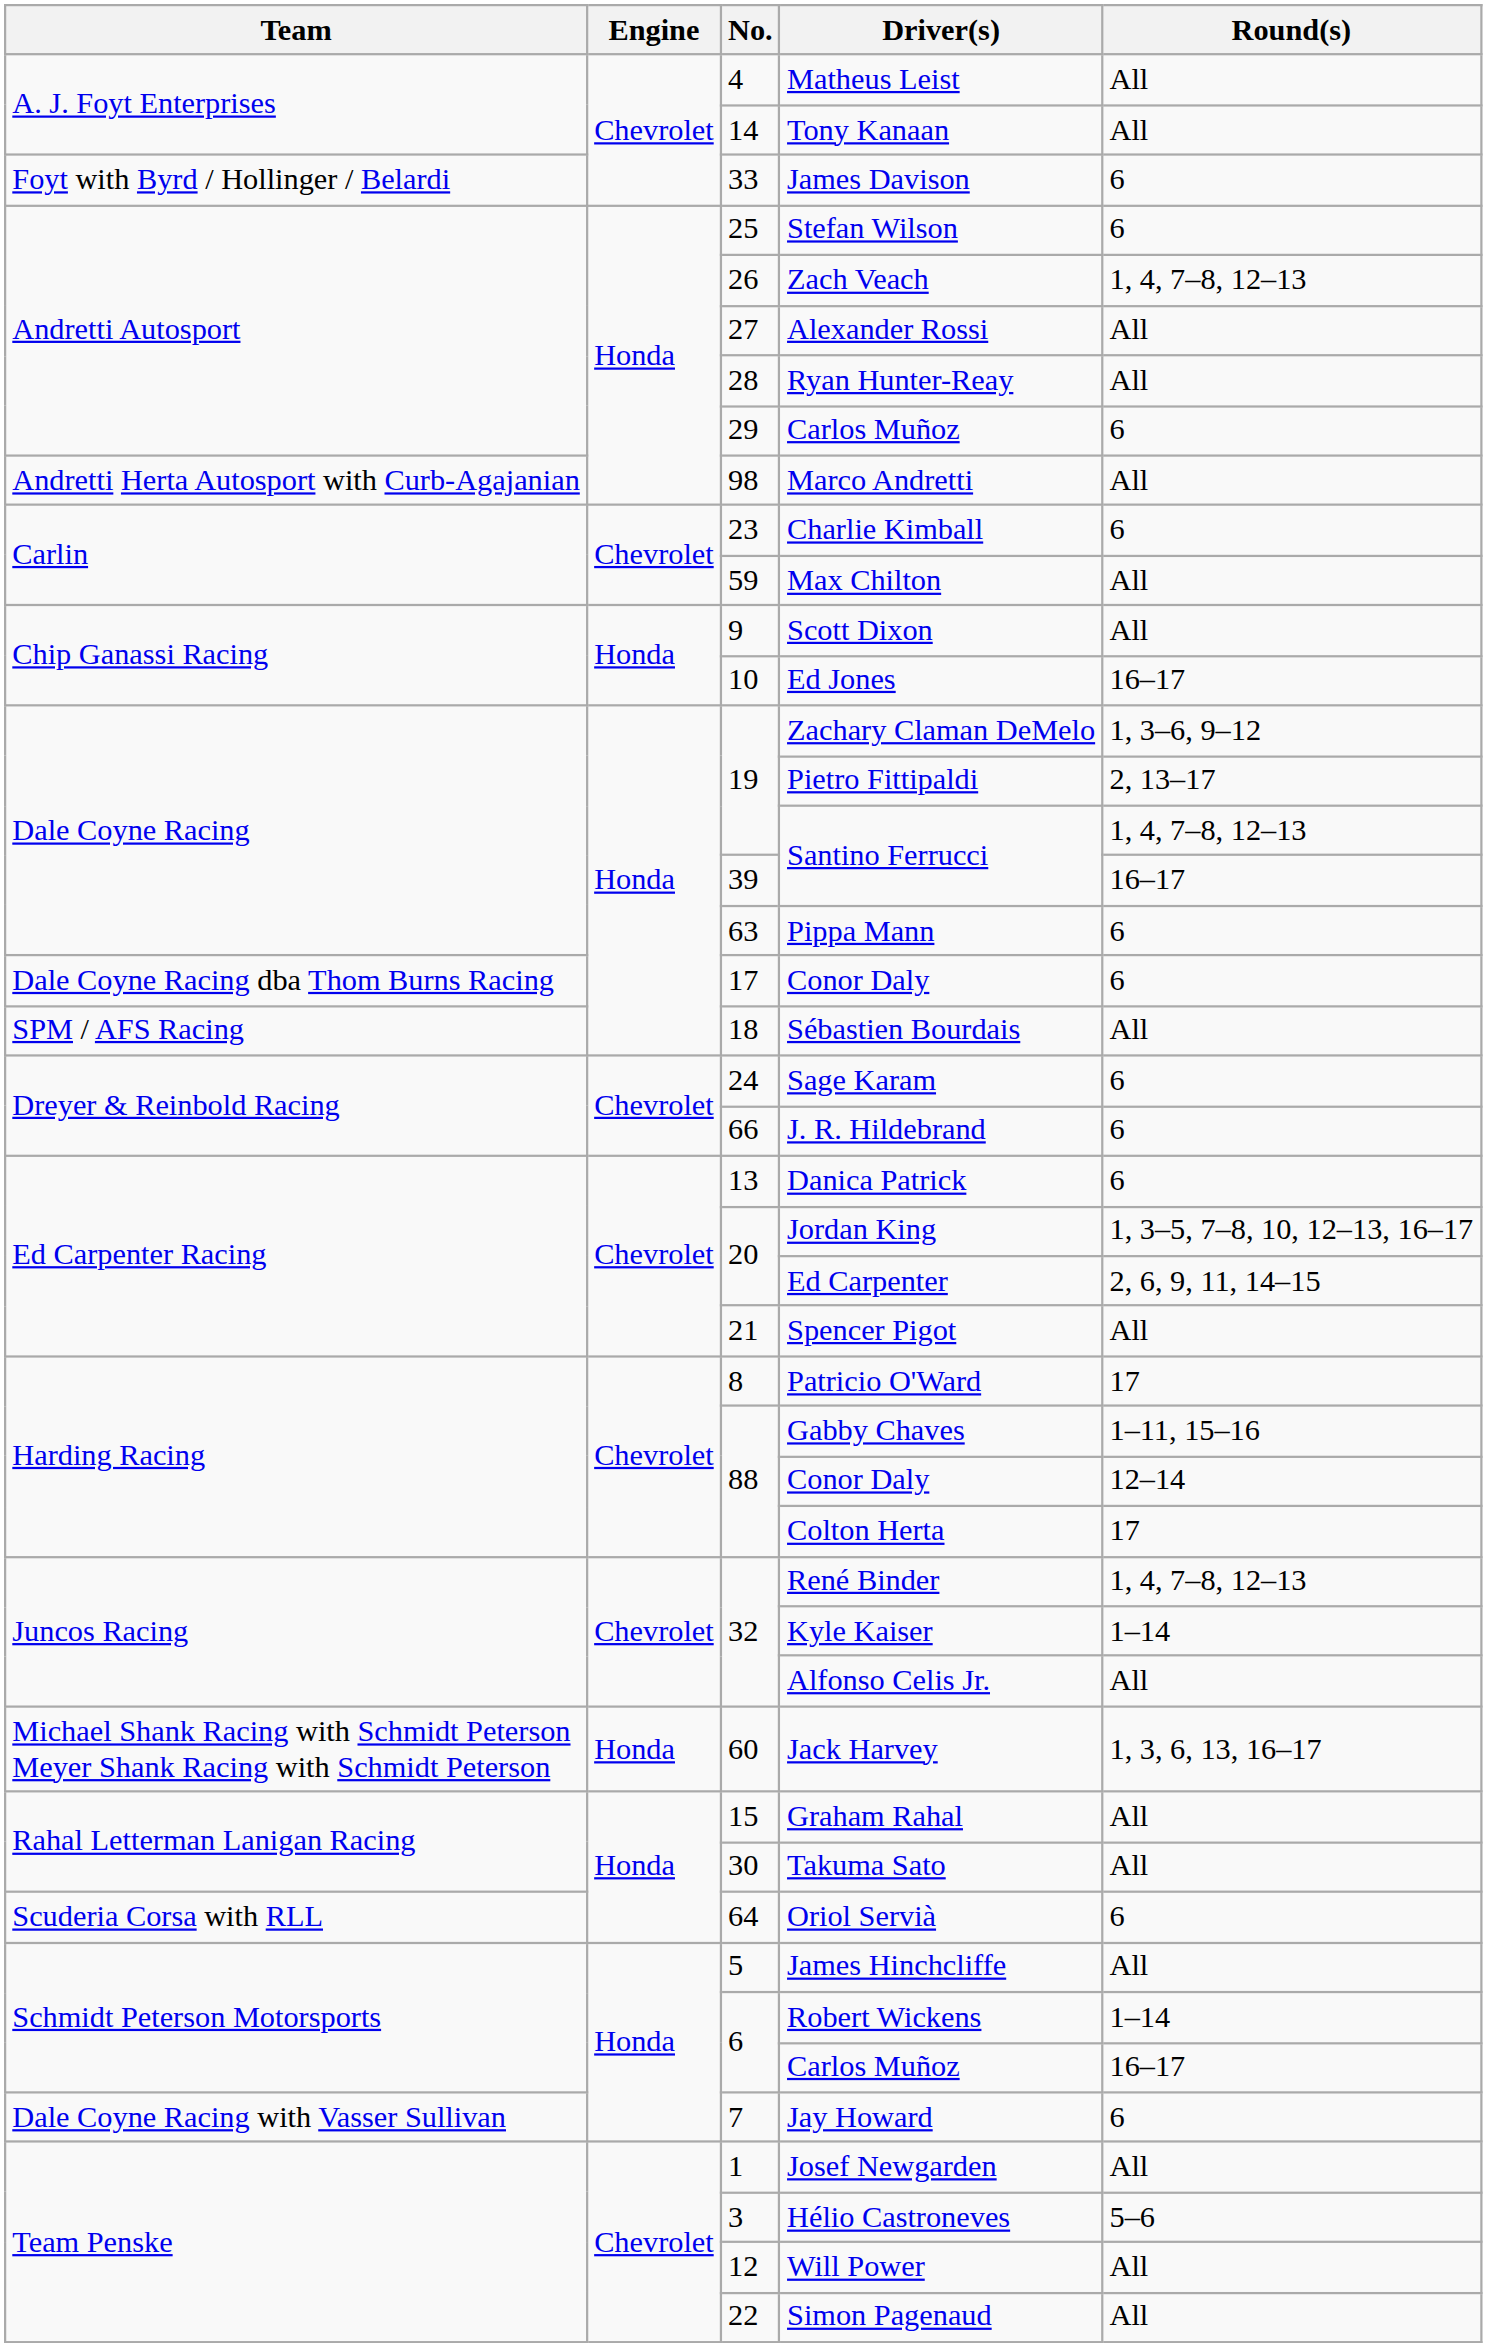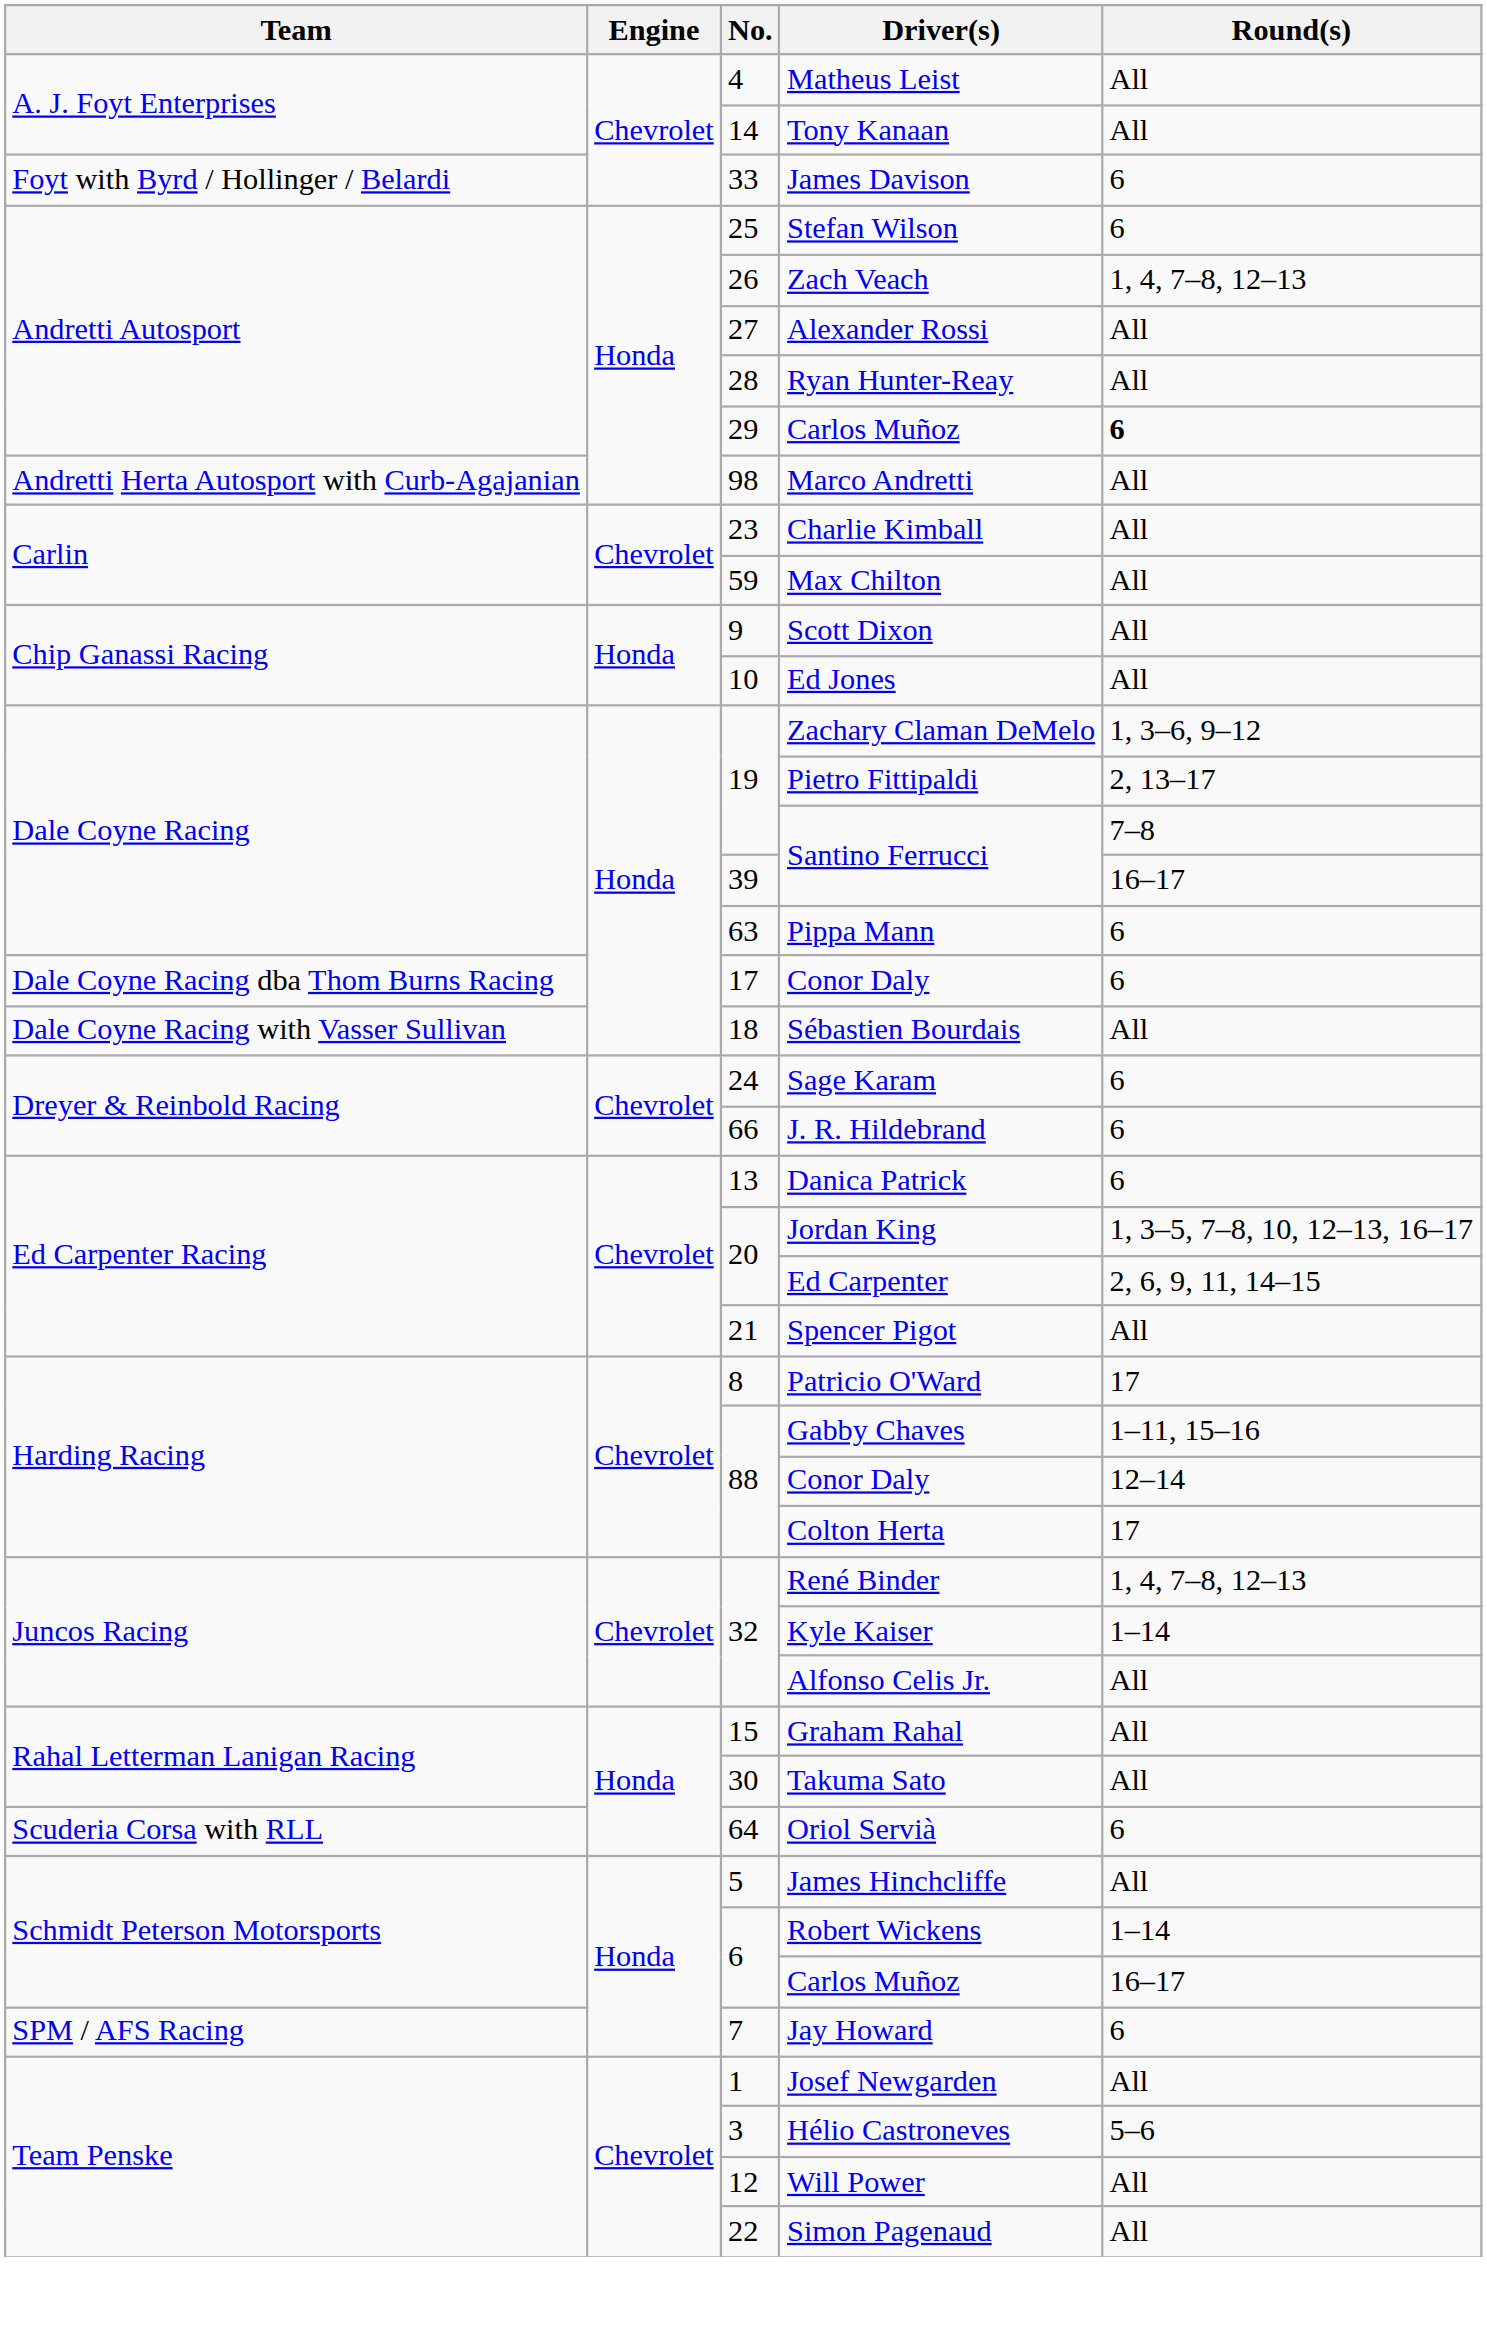 <table class="wikitable" style="font-size: 85%">
 <tr>
 <th>Team</th>
 <th>Engine</th>
 <th>No.</th>
 <th>Driver(s)</th>
 <th>Round(s)</th>
 </tr>
 <tr>
 <td rowspan=2><a href='#'>A. J. Foyt Enterprises</a></td>
 <td rowspan=3><a href='#'>Chevrolet</a></td>
 <td>4</td>
 <td> <a href='#'>Matheus Leist</a> </td>
 <td>All</td>
 </tr>
 <tr>
 <td>14</td>
 <td> <a href='#'>Tony Kanaan</a></td>
 <td>All</td>
 </tr>
 <tr>
 <td><a href='#'>Foyt</a> with <a href='#'>Byrd</a> / Hollinger / <a href='#'>Belardi</a></td>
 <td>33</td>
 <td> <a href='#'>James Davison</a> </td>
 <td>6</td>
 </tr>
 <tr>
 <td rowspan="5"><a href='#'>Andretti Autosport</a></td>
 <td rowspan=6><a href='#'>Honda</a></td>
 <td>25</td>
 <td> <a href='#'>Stefan Wilson</a> </td>
 <td>6</td>
 </tr>
 <tr>
 <td>26</td>
 <td> <a href='#'>Zach Veach</a> </td>
 <td>1, 4, 7–8, 12–13</td>
 </tr>
 <tr>
 <td>27</td>
 <td> <a href='#'>Alexander Rossi</a></td>
 <td>All</td>
 </tr>
 <tr>
 <td>28</td>
 <td> <a href='#'>Ryan Hunter-Reay</a></td>
 <td>All</td>
 </tr>
 <tr>
 <td>29</td>
 <td> <a href='#'>Carlos Muñoz</a></td>
-<td>6</td>
+<td><strong>6</strong></td>
 </tr>
 <tr>
 <td><a href='#'>Andretti</a> <a href='#'>Herta Autosport</a> with <a href='#'>Curb-Agajanian</a></td>
 <td>98</td>
 <td> <a href='#'>Marco Andretti</a></td>
 <td>All</td>
 </tr>
 <tr>
 <td rowspan="2"><a href='#'>Carlin</a></td>
 <td rowspan="2"><a href='#'>Chevrolet</a></td>
 <td>23</td>
 <td> <a href='#'>Charlie Kimball</a></td>
-<td>6</td>
+<td>All</td>
 </tr>
 <tr>
 <td>59</td>
 <td> <a href='#'>Max Chilton</a></td>
 <td>All</td>
 </tr>
 <tr>
 <td rowspan="2"><a href='#'>Chip Ganassi Racing</a></td>
 <td rowspan="2"><a href='#'>Honda</a></td>
 <td>9</td>
 <td> <a href='#'>Scott Dixon</a></td>
 <td>All</td>
 </tr>
 <tr>
 <td>10</td>
 <td> <a href='#'>Ed Jones</a></td>
-<td>16–17</td>
+<td>All</td>
 </tr>
 <tr>
 <td rowspan="5"><a href='#'>Dale Coyne Racing</a></td>
 <td rowspan="7"><a href='#'>Honda</a></td>
 <td rowspan="3">19</td>
 <td> <a href='#'>Zachary Claman DeMelo</a> </td>
 <td>1, 3–6, 9–12</td>
 </tr>
 <tr>
 <td> <a href='#'>Pietro Fittipaldi</a> </td>
 <td>2, 13–17</td>
 </tr>
 <tr>
 <td rowspan=2> <a href='#'>Santino Ferrucci</a> </td>
-<td>1, 4, 7–8, 12–13</td>
+<td>7–8</td>
 </tr>
 <tr>
 <td>39</td>
 <td>16–17</td>
 </tr>
 <tr>
 <td>63</td>
 <td> <a href='#'>Pippa Mann</a></td>
 <td>6</td>
 </tr>
 <tr>
 <td><a href='#'>Dale Coyne Racing</a> dba <a href='#'>Thom Burns Racing</a></td>
 <td>17</td>
 <td> <a href='#'>Conor Daly</a></td>
 <td>6</td>
 </tr>
 <tr>
-<td><a href='#'>SPM</a> / <a href='#'>AFS Racing</a></td>
+<td><a href='#'>Dale Coyne Racing</a> with <a href='#'>Vasser Sullivan</a></td>
 <td>18</td>
 <td> <a href='#'>Sébastien Bourdais</a></td>
 <td>All</td>
 </tr>
 <tr>
 <td rowspan=2><a href='#'>Dreyer & Reinbold Racing</a></td>
 <td rowspan=2><a href='#'>Chevrolet</a></td>
 <td>24</td>
 <td> <a href='#'>Sage Karam</a></td>
 <td>6</td>
 </tr>
 <tr>
 <td>66</td>
 <td> <a href='#'>J. R. Hildebrand</a></td>
 <td>6</td>
 </tr>
 <tr>
 <td rowspan="4"><a href='#'>Ed Carpenter Racing</a></td>
 <td rowspan="4"><a href='#'>Chevrolet</a></td>
 <td>13</td>
 <td> <a href='#'>Danica Patrick</a></td>
 <td>6</td>
 </tr>
 <tr>
 <td rowspan="2">20</td>
 <td> <a href='#'>Jordan King</a> </td>
 <td>1, 3–5, 7–8, 10, 12–13, 16–17</td>
 </tr>
 <tr>
 <td> <a href='#'>Ed Carpenter</a></td>
 <td>2, 6, 9, 11, 14–15</td>
 </tr>
 <tr>
 <td>21</td>
 <td> <a href='#'>Spencer Pigot</a></td>
 <td>All</td>
 </tr>
 <tr>
 <td rowspan="4"><a href='#'>Harding Racing</a></td>
 <td rowspan="4"><a href='#'>Chevrolet</a></td>
 <td>8</td>
 <td> <a href='#'>Patricio O'Ward</a> </td>
 <td>17</td>
 </tr>
 <tr>
 <td rowspan="3">88</td>
 <td> <a href='#'>Gabby Chaves</a></td>
 <td>1–11, 15–16</td>
 </tr>
 <tr>
 <td> <a href='#'>Conor Daly</a></td>
 <td>12–14</td>
 </tr>
 <tr>
 <td> <a href='#'>Colton Herta</a> </td>
 <td>17</td>
 </tr>
 <tr>
 <td rowspan=3><a href='#'>Juncos Racing</a></td>
 <td rowspan=3><a href='#'>Chevrolet</a></td>
 <td rowspan="3">32</td>
 <td> <a href='#'>René Binder</a> </td>
 <td>1, 4, 7–8, 12–13</td>
 </tr>
 <tr>
 <td> <a href='#'>Kyle Kaiser</a> </td>
 <td>1–14</td>
 </tr>
 <tr>
 <td> <a href='#'>Alfonso Celis Jr.</a> </td>
 <td>All</td>
 </tr>
 <tr>
-<td><a href='#'>Michael Shank Racing</a> with <a href='#'>Schmidt Peterson</a><br><a href='#'>Meyer Shank Racing</a> with <a href='#'>Schmidt Peterson</a></td>
-<td><a href='#'>Honda</a></td>
-<td>60</td>
-<td> <a href='#'>Jack Harvey</a> </td>
-<td>1, 3, 6, 13, 16–17</td>
-</tr>
-<tr>
 <td rowspan="2"><a href='#'>Rahal Letterman Lanigan Racing</a></td>
 <td rowspan=3><a href='#'>Honda</a></td>
 <td>15</td>
 <td> <a href='#'>Graham Rahal</a></td>
 <td>All</td>
 </tr>
 <tr>
 <td>30</td>
 <td> <a href='#'>Takuma Sato</a></td>
 <td>All</td>
 </tr>
 <tr>
 <td><a href='#'>Scuderia Corsa</a> with <a href='#'>RLL</a></td>
 <td>64</td>
 <td> <a href='#'>Oriol Servià</a></td>
 <td>6</td>
 </tr>
 <tr>
 <td rowspan=3><a href='#'>Schmidt Peterson Motorsports</a></td>
 <td rowspan="4"><a href='#'>Honda</a></td>
 <td>5</td>
 <td> <a href='#'>James Hinchcliffe</a></td>
 <td>All</td>
 </tr>
 <tr>
 <td rowspan="2">6</td>
 <td> <a href='#'>Robert Wickens</a> </td>
 <td>1–14</td>
 </tr>
 <tr>
 <td> <a href='#'>Carlos Muñoz</a></td>
 <td>16–17</td>
 </tr>
 <tr>
-<td><a href='#'>Dale Coyne Racing</a> with <a href='#'>Vasser Sullivan</a></td>
+<td><a href='#'>SPM</a> / <a href='#'>AFS Racing</a></td>
 <td>7</td>
 <td> <a href='#'>Jay Howard</a></td>
 <td>6</td>
 </tr>
 <tr>
 <td rowspan="4"><a href='#'>Team Penske</a></td>
 <td rowspan="4"><a href='#'>Chevrolet</a></td>
 <td>1</td>
 <td> <a href='#'>Josef Newgarden</a></td>
 <td>All</td>
 </tr>
 <tr>
 <td>3</td>
 <td> <a href='#'>Hélio Castroneves</a></td>
 <td>5–6</td>
 </tr>
 <tr>
 <td>12</td>
 <td> <a href='#'>Will Power</a></td>
 <td>All</td>
 </tr>
 <tr>
 <td>22</td>
 <td> <a href='#'>Simon Pagenaud</a></td>
 <td>All</td>
 </tr>
 </table>
